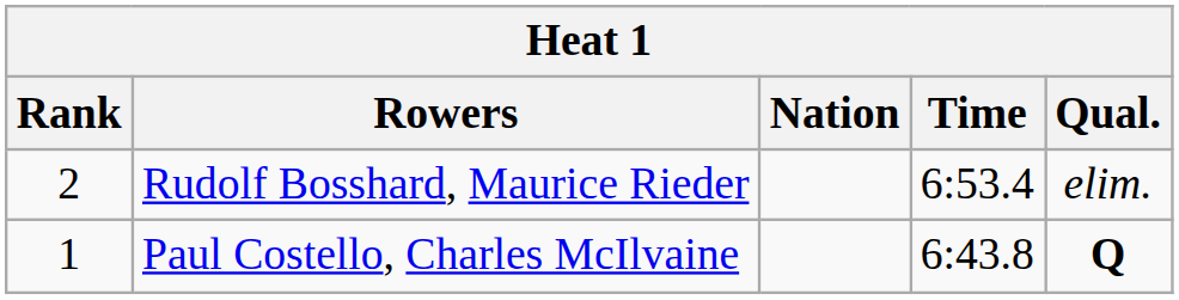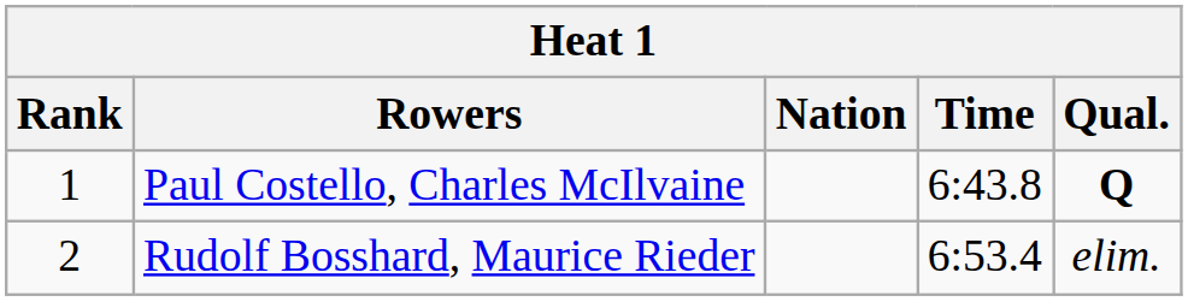 <table class="wikitable" style="text-align:center">
 <tr>
 <th colspan=5 align=center><strong>Heat 1</strong></th>
 </tr>
 <tr>
 <th>Rank</th>
 <th>Rowers</th>
 <th>Nation</th>
 <th>Time</th>
 <th>Qual.</th>
 </tr>
 <tr>
+<td>1</td>
+<td align=left><a href='#'>Paul Costello</a>, <a href='#'>Charles McIlvaine</a></td>
+<td align=left></td>
+<td>6:43.8</td>
+<td><strong>Q</strong></td>
+</tr>
+<tr>
 <td>2</td>
 <td align=left><a href='#'>Rudolf Bosshard</a>, <a href='#'>Maurice Rieder</a></td>
 <td align=left></td>
 <td>6:53.4</td>
 <td><em>elim.</em></td>
 </tr>
-<tr>
-<td>1</td>
-<td align=left><a href='#'>Paul Costello</a>, <a href='#'>Charles McIlvaine</a></td>
-<td align=left></td>
-<td>6:43.8</td>
-<td><strong>Q</strong></td>
-</tr>
 </table>
